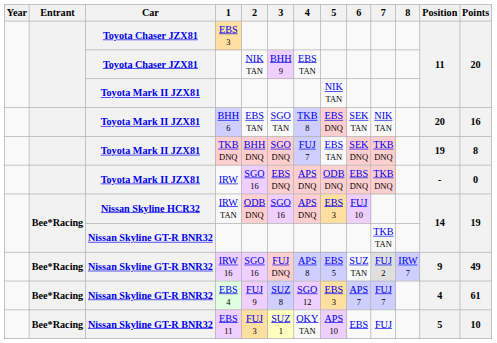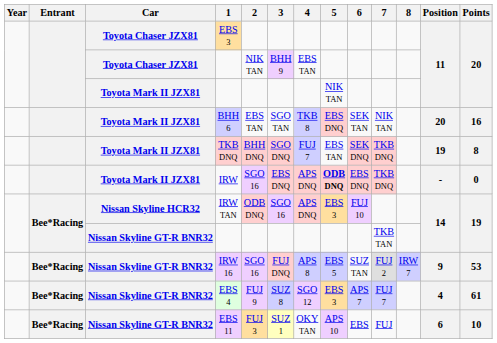 <table class="wikitable" style="text-align:center; font-size:95%">
 <tr>
 <th>Year</th>
 <th>Entrant</th>
 <th>Car</th>
 <th>1</th>
 <th>2</th>
 <th>3</th>
 <th>4</th>
 <th>5</th>
 <th>6</th>
 <th>7</th>
 <th>8</th>
 <th>Position</th>
 <th>Points</th>
 </tr>
 <tr>
 <td rowspan="3"></td>
 <th rowspan="3"></th>
 <th><a href='#'>Toyota Chaser JZX81</a></th>
 <td style="background:#FFDF9F;"><a href='#'>EBS</a><br><small>3</small></td>
 <td></td>
 <td></td>
 <td></td>
 <td></td>
 <td></td>
 <td></td>
 <td></td>
 <th rowspan="3">11</th>
 <th rowspan="3">20</th>
 </tr>
 <tr>
 <th><a href='#'>Toyota Chaser JZX81</a></th>
 <td></td>
 <td><a href='#'>NIK</a><br><small>TAN</small></td>
 <td style="background:#EFCFFF;"><a href='#'>BHH</a><br><small>9</small></td>
 <td><a href='#'>EBS</a><br><small>TAN</small></td>
 <td></td>
 <td></td>
 <td></td>
 <td></td>
 </tr>
 <tr>
 <th><a href='#'>Toyota Mark II JZX81</a></th>
 <td></td>
 <td></td>
 <td></td>
 <td></td>
 <td><a href='#'>NIK</a><br><small>TAN</small></td>
 <td></td>
 <td></td>
 <td></td>
 </tr>
 <tr>
 <td></td>
 <th></th>
 <th><a href='#'>Toyota Mark II JZX81</a></th>
 <td style="background:#CFCFFF;"><a href='#'>BHH</a><br><small>6</small></td>
 <td><a href='#'>EBS</a><br><small>TAN</small></td>
 <td><a href='#'>SGO</a><br><small>TAN</small></td>
 <td style="background:#CFCFFF;"><a href='#'>TKB</a><br><small>8</small></td>
 <td style="background:#FFCFCF;"><a href='#'>EBS</a><br><small>DNQ</small></td>
 <td><a href='#'>SEK</a><br><small>TAN</small></td>
 <td><a href='#'>NIK</a><br><small>TAN</small></td>
 <td></td>
 <th>20</th>
 <th>16</th>
 </tr>
 <tr>
 <td></td>
 <th></th>
 <th><a href='#'>Toyota Mark II JZX81</a></th>
 <td style="background:#FFCFCF;"><a href='#'>TKB</a><br><small>DNQ</small></td>
 <td style="background:#FFCFCF;"><a href='#'>BHH</a><br><small>DNQ</small></td>
 <td style="background:#FFCFCF;"><a href='#'>SGO</a><br><small>DNQ</small></td>
 <td style="background:#CFCFFF;"><a href='#'>FUJ</a><br><small>7</small></td>
 <td><a href='#'>EBS</a><br><small>TAN</small></td>
 <td style="background:#FFCFCF;"><a href='#'>SEK</a><br><small>DNQ</small></td>
 <td style="background:#FFCFCF;"><a href='#'>TKB</a><br><small>DNQ</small></td>
 <td></td>
 <th>19</th>
 <th>8</th>
 </tr>
 <tr>
 <td></td>
 <th></th>
 <th><a href='#'>Toyota Mark II JZX81</a></th>
 <td><a href='#'>IRW</a><br><small></small></td>
 <td style="background:#EFCFFF;"><a href='#'>SGO</a><br><small>16</small></td>
 <td style="background:#FFCFCF;"><a href='#'>EBS</a><br><small>DNQ</small></td>
 <td style="background:#FFCFCF;"><a href='#'>APS</a><br><small>DNQ</small></td>
-<td style="background:#FFCFCF;"><a href='#'>ODB</a><br><small>DNQ</small></td>
+<td style="background:#FFCFCF;"><strong><a href='#'>ODB</a><br><small>DNQ</small></strong></td>
 <td style="background:#FFCFCF;"><a href='#'>EBS</a><br><small>DNQ</small></td>
 <td style="background:#FFCFCF;"><a href='#'>TKB</a><br><small>DNQ</small></td>
 <td></td>
 <th>-</th>
 <th>0</th>
 </tr>
 <tr>
 <td rowspan="2"></td>
 <th rowspan="2">Bee*Racing</th>
 <th><a href='#'>Nissan Skyline HCR32</a></th>
 <td><a href='#'>IRW</a><br><small>TAN</small></td>
 <td style="background:#FFCFCF;"><a href='#'>ODB</a><br><small>DNQ</small></td>
 <td style="background:#EFCFFF;"><a href='#'>SGO</a><br><small>16</small></td>
 <td style="background:#FFCFCF;"><a href='#'>APS</a><br><small>DNQ</small></td>
 <td style="background:#FFDF9F;"><a href='#'>EBS</a><br><small>3</small></td>
 <td style="background:#EFCFFF;"><a href='#'>FUJ</a><br><small>10</small></td>
 <td></td>
 <td></td>
 <th rowspan="2">14</th>
 <th rowspan="2">19</th>
 </tr>
 <tr>
 <th><a href='#'>Nissan Skyline GT-R BNR32</a></th>
 <td></td>
 <td></td>
 <td></td>
 <td></td>
 <td></td>
 <td></td>
 <td><a href='#'>TKB</a><br><small>TAN</small></td>
 <td></td>
 </tr>
 <tr>
 <td></td>
 <th>Bee*Racing</th>
 <th><a href='#'>Nissan Skyline GT-R BNR32</a></th>
 <td style="background:#EFCFFF;"><a href='#'>IRW</a><br><small><span>16</span></small></td>
 <td style="background:#EFCFFF;"><a href='#'>SGO</a><br><small>16</small></td>
 <td style="background:#FFCFCF;"><a href='#'>FUJ</a><br><small>DNQ</small></td>
 <td style="background:#CFCFFF;"><a href='#'>APS</a><br><small>8</small></td>
 <td style="background:#CFCFFF;"><a href='#'>EBS</a><br><small>5</small></td>
 <td><a href='#'>SUZ</a><br><small>TAN</small></td>
 <td style="background:#DFDFDF;"><a href='#'>FUJ</a><br><small><span>2</span></small></td>
 <td style="background:#CFCFFF;"><a href='#'>IRW</a><br><small><span>7</span></small></td>
 <th>9</th>
-<th>49</th>
+<th>53</th>
 </tr>
 <tr>
 <td></td>
 <th>Bee*Racing</th>
 <th><a href='#'>Nissan Skyline GT-R BNR32</a></th>
 <td style="background:#DFFFDF;"><a href='#'>EBS</a><br><small>4</small></td>
 <td style="background:#EFCFFF;"><a href='#'>FUJ</a><br><small><span>9</span></small></td>
 <td style="background:#CFCFFF;"><a href='#'>SUZ</a><br><small><span>8</span></small></td>
 <td style="background:#EFCFFF;"><a href='#'>SGO</a><br><small>12</small></td>
 <td style="background:#FFDF9F;"><a href='#'>EBS</a><br><small>3</small></td>
 <td style="background:#CFCFFF;"><a href='#'>APS</a><br><small><span>7</span></small></td>
 <td style="background:#CFCFFF;"><a href='#'>FUJ</a><br><small><span>7</span></small></td>
 <td></td>
 <th>4</th>
 <th>61</th>
 </tr>
 <tr>
 <td></td>
 <th>Bee*Racing</th>
 <th><a href='#'>Nissan Skyline GT-R BNR32</a></th>
 <td style="background:#EFCFFF;"><a href='#'>EBS</a><br><small><span>11</span></small></td>
 <td style="background:#FFDF9F;"><a href='#'>FUJ</a><br><small><span>3</span></small></td>
 <td style="background:#FFFFBF;"><a href='#'>SUZ</a><br><small><span>1</span></small></td>
 <td><a href='#'>OKY</a><br><small>TAN</small></td>
 <td style="background:#EFCFFF;"><a href='#'>APS</a><br><small><span>10</span></small></td>
 <td><a href='#'>EBS</a><br><small></small></td>
 <td><a href='#'>FUJ</a><br><small></small></td>
 <td></td>
-<th>5</th>
+<th>6</th>
 <th>10</th>
 </tr>
 </table>
